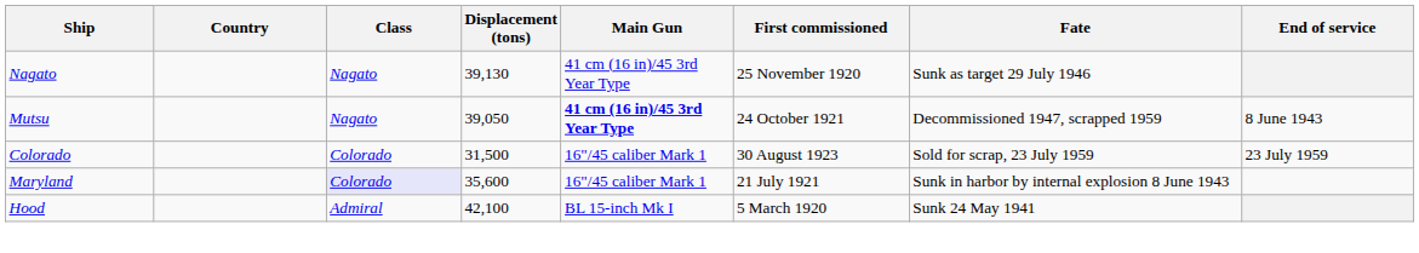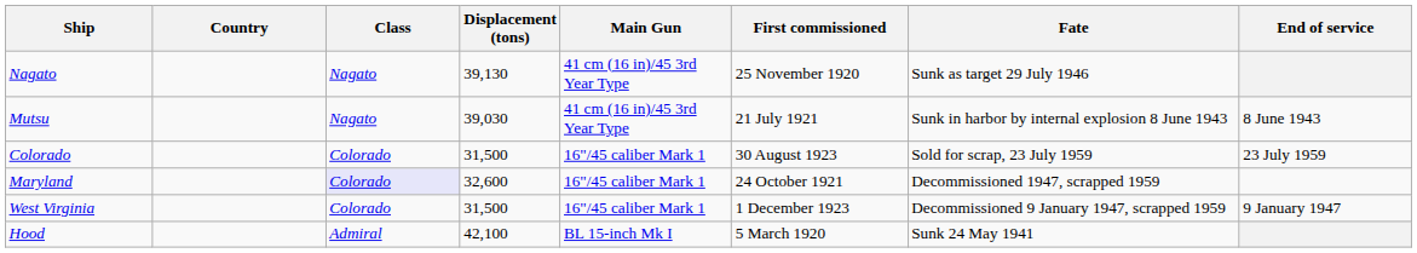 <table class="wikitable sortable" style="width:100%; font-size: 90%; text-align: left">
 <tr>
 <th style="width:11%">Ship</th>
 <th style="width:13%">Country</th>
 <th style="width:10%">Class</th>
 <th style="width:02%">Displacement (tons)</th>
 <th style="width:13%">Main Gun</th>
 <th style="width:13%">First commissioned</th>
 <th style="width:25%">Fate</th>
 <th style="width:13%">End of service</th>
 </tr>
 <tr>
 <td><a href='#'><em>Nagato</em></a></td>
 <td></td>
 <td><a href='#'><em>Nagato</em></a></td>
 <td>39,130</td>
 <td><a href='#'>41 cm (16 in)/45 3rd Year Type</a></td>
 <td>25 November 1920</td>
 <td>Sunk as target 29 July 1946</td>
 <th></th>
 </tr>
 <tr>
 <td><a href='#'><em>Mutsu</em></a></td>
 <td></td>
 <td><a href='#'><em>Nagato</em></a></td>
-<td>39,050</td>
-<td><strong><a href='#'>41 cm (16 in)/45 3rd Year Type</a></strong></td>
-<td>24 October 1921</td>
-<td>Decommissioned 1947, scrapped 1959</td>
+<td>39,030</td>
+<td><a href='#'>41 cm (16 in)/45 3rd Year Type</a></td>
+<td>21 July 1921</td>
+<td>Sunk in harbor by internal explosion 8 June 1943</td>
 <td>8 June 1943</td>
 </tr>
 <tr>
 <td><a href='#'><em>Colorado</em></a></td>
 <td></td>
 <td><a href='#'><em>Colorado</em></a></td>
 <td>31,500</td>
 <td><a href='#'>16"/45 caliber Mark 1</a></td>
 <td>30 August 1923</td>
 <td>Sold for scrap, 23 July 1959</td>
 <td>23 July 1959</td>
 </tr>
 <tr>
 <td><a href='#'><em>Maryland</em></a></td>
 <td></td>
 <td style="background: lavender;"><a href='#'><em>Colorado</em></a></td>
-<td>35,600</td>
+<td>32,600</td>
 <td><a href='#'>16"/45 caliber Mark 1</a></td>
-<td>21 July 1921</td>
-<td>Sunk in harbor by internal explosion 8 June 1943</td>
+<td>24 October 1921</td>
+<td>Decommissioned 1947, scrapped 1959</td>
 <td></td>
+</tr>
+<tr>
+<td><a href='#'><em>West Virginia</em></a></td>
+<td></td>
+<td><a href='#'><em>Colorado</em></a></td>
+<td>31,500</td>
+<td><a href='#'>16"/45 caliber Mark 1</a></td>
+<td>1 December 1923</td>
+<td>Decommissioned 9 January 1947, scrapped 1959</td>
+<td>9 January 1947</td>
 </tr>
 <tr>
 <td><a href='#'><em>Hood</em></a></td>
 <td></td>
 <td><a href='#'><em>Admiral</em></a></td>
 <td>42,100</td>
 <td><a href='#'>BL 15-inch Mk I</a></td>
 <td>5 March 1920</td>
 <td>Sunk 24 May 1941</td>
 <th></th>
 </tr>
 </table>
